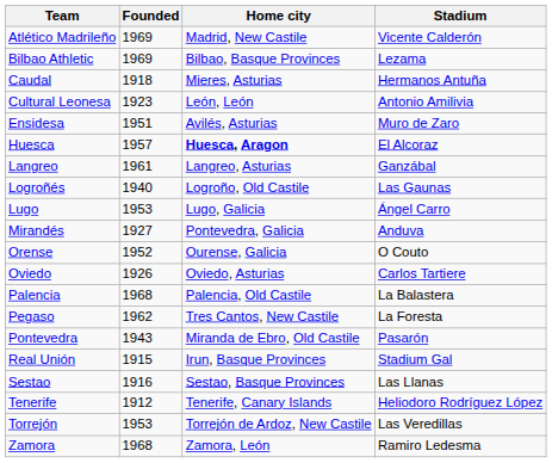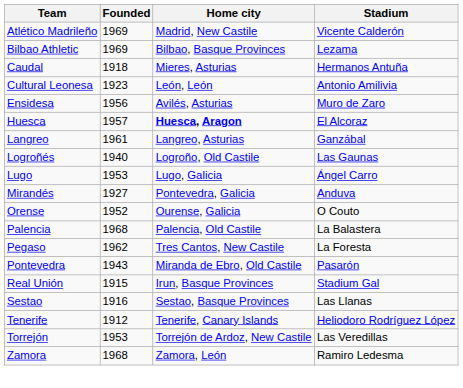 <table class="wikitable sortable">
 <tr>
 <th>Team</th>
 <th>Founded</th>
 <th>Home city</th>
 <th>Stadium</th>
 </tr>
 <tr>
 <td><a href='#'>Atlético Madrileño</a></td>
 <td>1969</td>
 <td><a href='#'>Madrid</a>, <a href='#'>New Castile</a></td>
 <td><a href='#'>Vicente Calderón</a></td>
 </tr>
 <tr>
 <td><a href='#'>Bilbao Athletic</a></td>
 <td>1969</td>
 <td><a href='#'>Bilbao</a>, <a href='#'>Basque Provinces</a></td>
 <td><a href='#'>Lezama</a></td>
 </tr>
 <tr>
 <td><a href='#'>Caudal</a></td>
 <td>1918</td>
 <td><a href='#'>Mieres</a>, <a href='#'>Asturias</a></td>
 <td><a href='#'>Hermanos Antuña</a></td>
 </tr>
 <tr>
 <td><a href='#'>Cultural Leonesa</a></td>
 <td>1923</td>
 <td><a href='#'>León</a>, <a href='#'>León</a></td>
 <td><a href='#'>Antonio Amilivia</a></td>
 </tr>
 <tr>
 <td><a href='#'>Ensidesa</a></td>
-<td>1951</td>
+<td>1956</td>
 <td><a href='#'>Avilés</a>, <a href='#'>Asturias</a></td>
 <td><a href='#'>Muro de Zaro</a></td>
 </tr>
 <tr>
 <td><a href='#'>Huesca</a></td>
 <td>1957</td>
 <td><strong><a href='#'>Huesca</a>, <a href='#'>Aragon</a></strong></td>
 <td><a href='#'>El Alcoraz</a></td>
 </tr>
 <tr>
 <td><a href='#'>Langreo</a></td>
 <td>1961</td>
 <td><a href='#'>Langreo</a>, <a href='#'>Asturias</a></td>
 <td><a href='#'>Ganzábal</a></td>
 </tr>
 <tr>
 <td><a href='#'>Logroñés</a></td>
 <td>1940</td>
 <td><a href='#'>Logroño</a>, <a href='#'>Old Castile</a></td>
 <td><a href='#'>Las Gaunas</a></td>
 </tr>
 <tr>
 <td><a href='#'>Lugo</a></td>
 <td>1953</td>
 <td><a href='#'>Lugo</a>, <a href='#'>Galicia</a></td>
 <td><a href='#'>Ángel Carro</a></td>
 </tr>
 <tr>
 <td><a href='#'>Mirandés</a></td>
 <td>1927</td>
 <td><a href='#'>Pontevedra</a>, <a href='#'>Galicia</a></td>
 <td><a href='#'>Anduva</a></td>
 </tr>
 <tr>
 <td><a href='#'>Orense</a></td>
 <td>1952</td>
 <td><a href='#'>Ourense</a>, <a href='#'>Galicia</a></td>
 <td>O Couto</td>
-</tr>
-<tr>
-<td><a href='#'>Oviedo</a></td>
-<td>1926</td>
-<td><a href='#'>Oviedo</a>, <a href='#'>Asturias</a></td>
-<td><a href='#'>Carlos Tartiere</a></td>
 </tr>
 <tr>
 <td><a href='#'>Palencia</a></td>
 <td>1968</td>
 <td><a href='#'>Palencia</a>, <a href='#'>Old Castile</a></td>
 <td>La Balastera</td>
 </tr>
 <tr>
 <td><a href='#'>Pegaso</a></td>
 <td>1962</td>
 <td><a href='#'>Tres Cantos</a>, <a href='#'>New Castile</a></td>
 <td>La Foresta</td>
 </tr>
 <tr>
 <td><a href='#'>Pontevedra</a></td>
 <td>1943</td>
 <td><a href='#'>Miranda de Ebro</a>, <a href='#'>Old Castile</a></td>
 <td><a href='#'>Pasarón</a></td>
 </tr>
 <tr>
 <td><a href='#'>Real Unión</a></td>
 <td>1915</td>
 <td><a href='#'>Irun</a>, <a href='#'>Basque Provinces</a></td>
 <td><a href='#'>Stadium Gal</a></td>
 </tr>
 <tr>
 <td><a href='#'>Sestao</a></td>
 <td>1916</td>
 <td><a href='#'>Sestao</a>, <a href='#'>Basque Provinces</a></td>
 <td>Las Llanas</td>
 </tr>
 <tr>
 <td><a href='#'>Tenerife</a></td>
 <td>1912</td>
 <td><a href='#'>Tenerife</a>, <a href='#'>Canary Islands</a></td>
 <td><a href='#'>Heliodoro Rodríguez López</a></td>
 </tr>
 <tr>
 <td><a href='#'>Torrejón</a></td>
 <td>1953</td>
 <td><a href='#'>Torrejón de Ardoz</a>, <a href='#'>New Castile</a></td>
 <td>Las Veredillas</td>
 </tr>
 <tr>
 <td><a href='#'>Zamora</a></td>
 <td>1968</td>
 <td><a href='#'>Zamora</a>, <a href='#'>León</a></td>
 <td>Ramiro Ledesma</td>
 </tr>
 </table>
